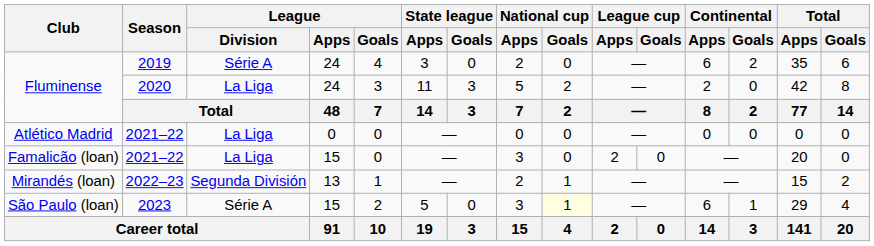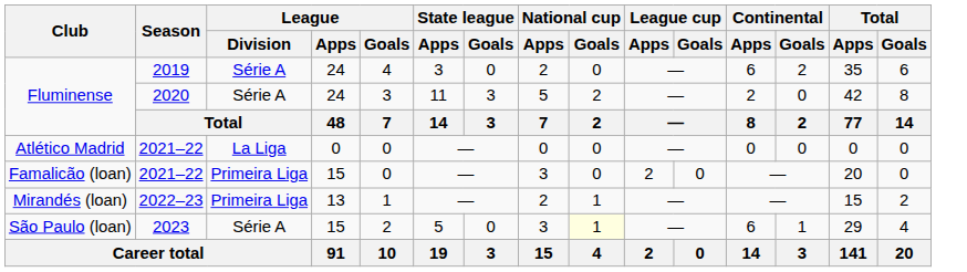 <table class="wikitable" style="text-align: center;">
 <tr>
 <th rowspan="2">Club</th>
 <th rowspan="2">Season</th>
 <th colspan="3">League</th>
 <th colspan="2">State league</th>
 <th colspan="2">National cup</th>
 <th colspan="2">League cup</th>
 <th colspan="2">Continental</th>
 <th colspan="2">Total</th>
 </tr>
 <tr>
 <th>Division</th>
 <th>Apps</th>
 <th>Goals</th>
 <th>Apps</th>
 <th>Goals</th>
 <th>Apps</th>
 <th>Goals</th>
 <th>Apps</th>
 <th>Goals</th>
 <th>Apps</th>
 <th>Goals</th>
 <th>Apps</th>
 <th>Goals</th>
 </tr>
 <tr>
 <td rowspan="3"><a href='#'>Fluminense</a></td>
 <td><a href='#'>2019</a></td>
 <td><a href='#'>Série A</a></td>
 <td>24</td>
 <td>4</td>
 <td>3</td>
 <td>0</td>
 <td>2</td>
 <td>0</td>
 <td colspan="2">—</td>
 <td>6</td>
 <td>2</td>
 <td>35</td>
 <td>6</td>
 </tr>
 <tr>
 <td><a href='#'>2020</a></td>
-<td><a href='#'>La Liga</a></td>
+<td>Série A</td>
 <td>24</td>
 <td>3</td>
 <td>11</td>
 <td>3</td>
 <td>5</td>
 <td>2</td>
 <td colspan="2">—</td>
 <td>2</td>
 <td>0</td>
 <td>42</td>
 <td>8</td>
 </tr>
 <tr>
 <th colspan="2">Total</th>
 <th>48</th>
 <th>7</th>
 <th>14</th>
 <th>3</th>
 <th>7</th>
 <th>2</th>
 <th colspan="2">—</th>
 <th>8</th>
 <th>2</th>
 <th>77</th>
 <th>14</th>
 </tr>
 <tr>
 <td><a href='#'>Atlético Madrid</a></td>
 <td><a href='#'>2021–22</a></td>
 <td><a href='#'>La Liga</a></td>
 <td>0</td>
 <td>0</td>
 <td colspan="2">—</td>
 <td>0</td>
 <td>0</td>
 <td colspan="2">—</td>
 <td>0</td>
 <td>0</td>
 <td>0</td>
 <td>0</td>
 </tr>
 <tr>
 <td><a href='#'>Famalicão</a> (loan)</td>
 <td><a href='#'>2021–22</a></td>
-<td><a href='#'>La Liga</a></td>
+<td><a href='#'>Primeira Liga</a></td>
 <td>15</td>
 <td>0</td>
 <td colspan="2">—</td>
 <td>3</td>
 <td>0</td>
 <td>2</td>
 <td>0</td>
 <td colspan="2">—</td>
 <td>20</td>
 <td>0</td>
 </tr>
 <tr>
 <td><a href='#'>Mirandés</a> (loan)</td>
 <td><a href='#'>2022–23</a></td>
-<td><a href='#'>Segunda División</a></td>
+<td><a href='#'>Primeira Liga</a></td>
 <td>13</td>
 <td>1</td>
 <td colspan="2">—</td>
 <td>2</td>
 <td>1</td>
 <td colspan="2">—</td>
 <td colspan="2">—</td>
 <td>15</td>
 <td>2</td>
 </tr>
 <tr>
 <td><a href='#'>São Paulo</a> (loan)</td>
 <td><a href='#'>2023</a></td>
 <td>Série A</td>
 <td>15</td>
 <td>2</td>
 <td>5</td>
 <td>0</td>
 <td>3</td>
 <td style="background: lightyellow;">1</td>
 <td colspan="2">—</td>
 <td>6</td>
 <td>1</td>
 <td>29</td>
 <td>4</td>
 </tr>
 <tr>
 <th colspan="3">Career total</th>
 <th>91</th>
 <th>10</th>
 <th>19</th>
 <th>3</th>
 <th>15</th>
 <th>4</th>
 <th>2</th>
 <th>0</th>
 <th>14</th>
 <th>3</th>
 <th>141</th>
 <th>20</th>
 </tr>
 </table>
